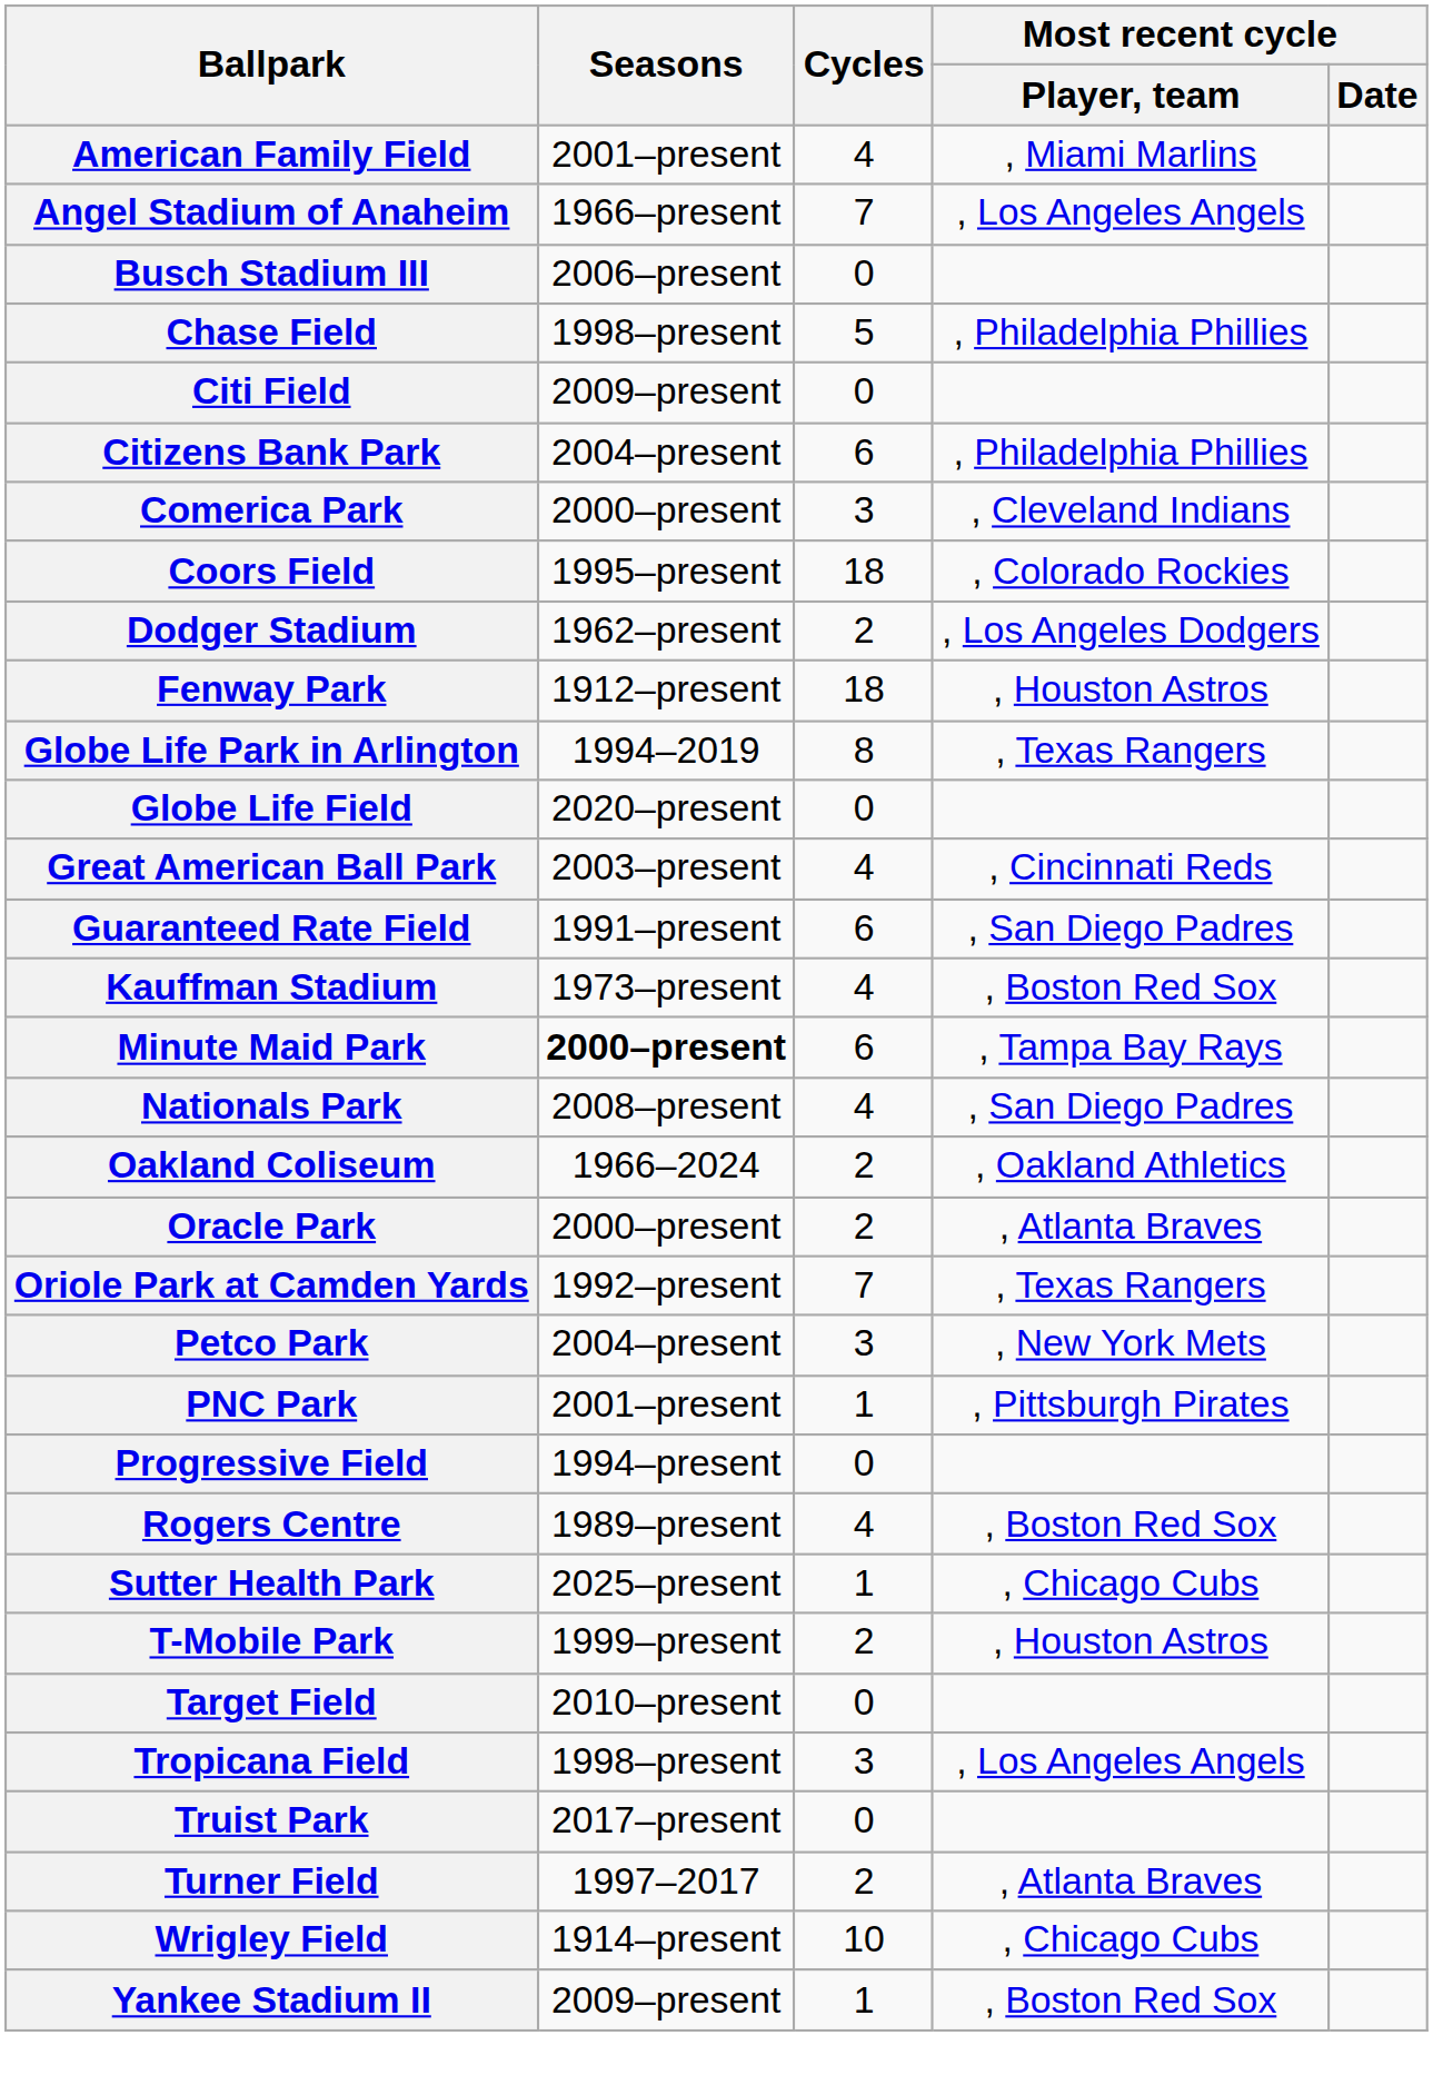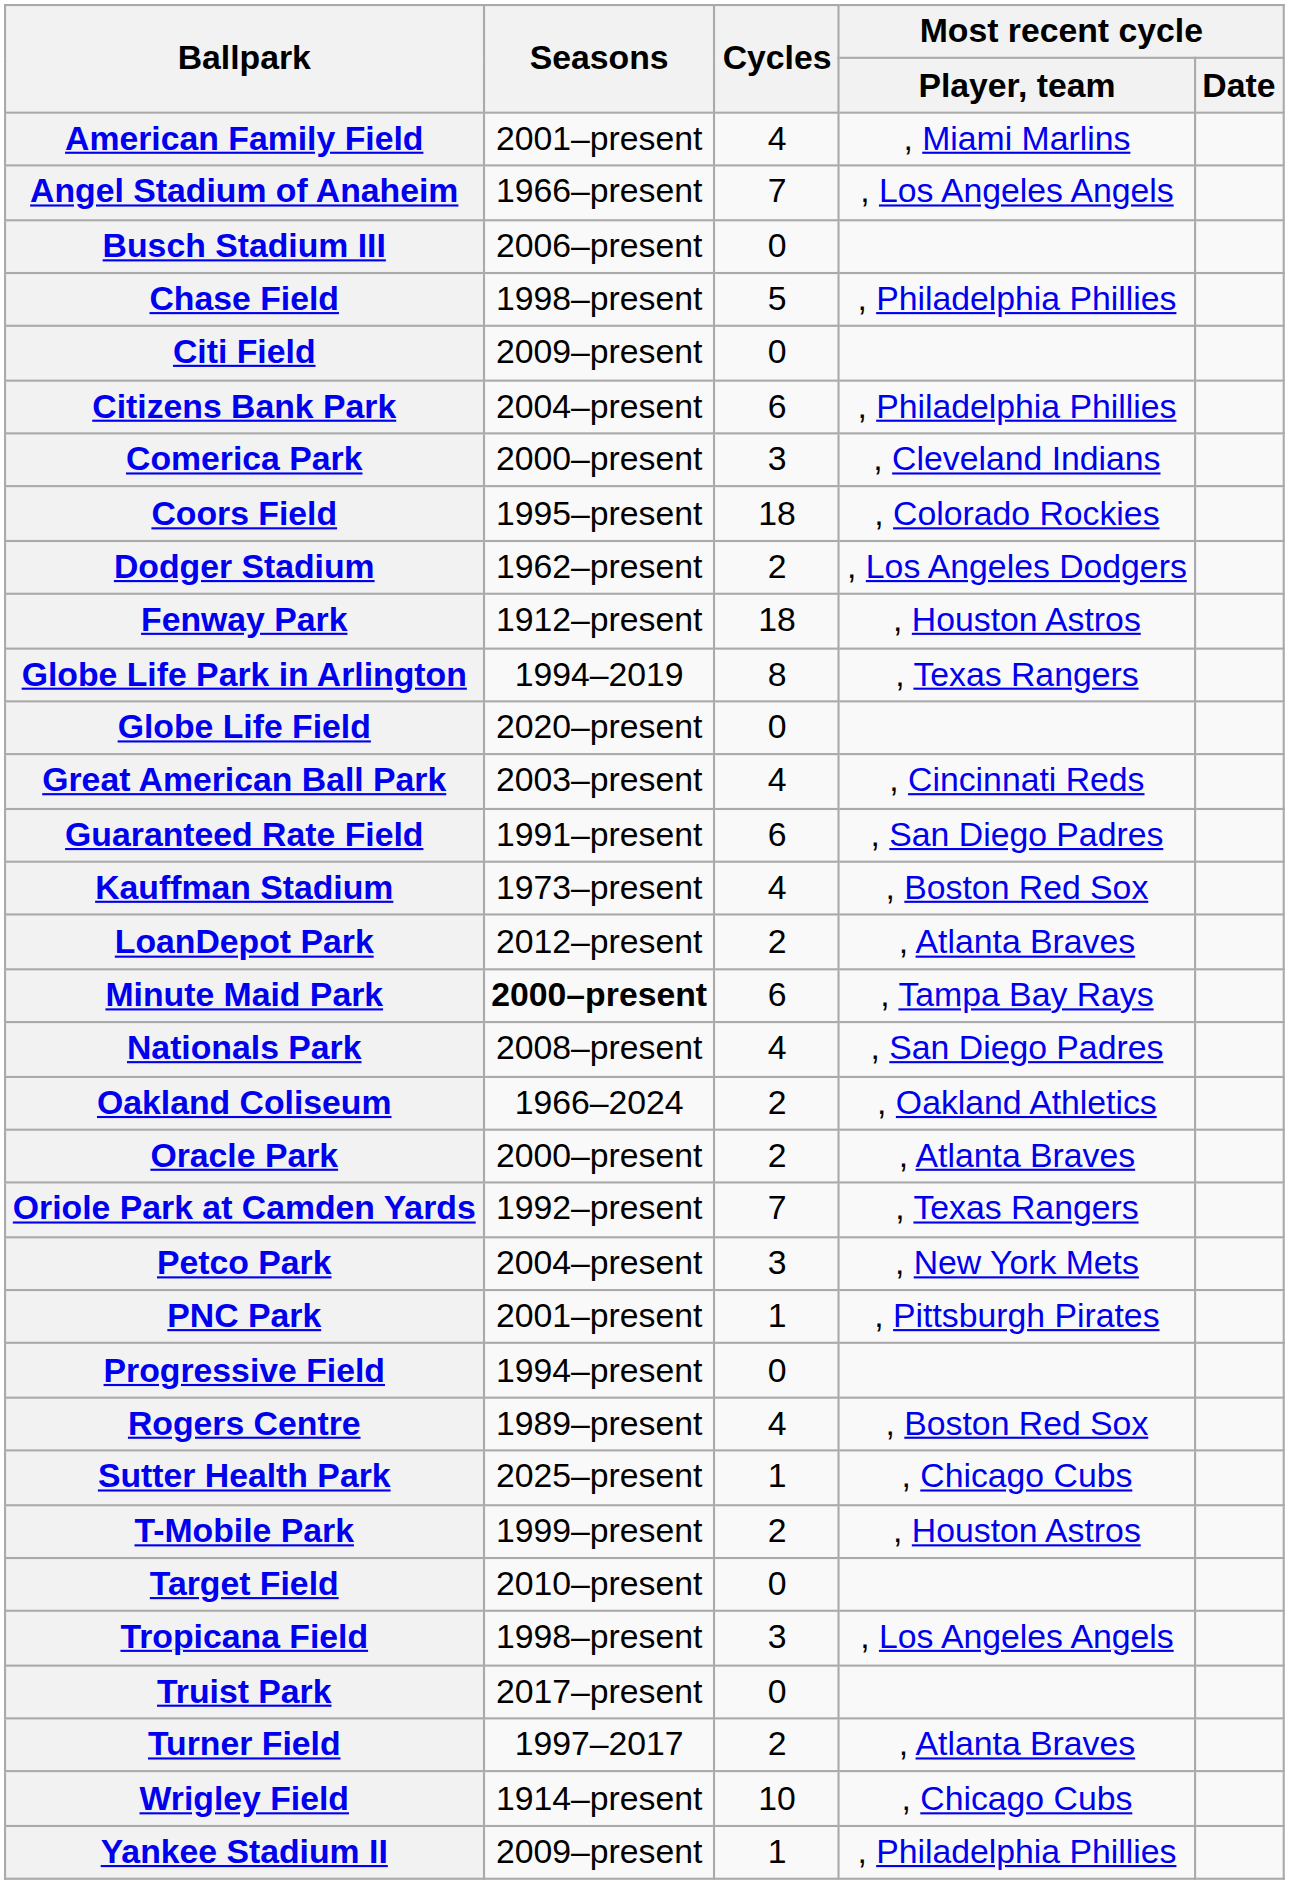 <table class="wikitable sortable plainrowheaders" style="text-align:center">
 <tr>
 <th rowspan=2>Ballpark</th>
 <th rowspan=2>Seasons</th>
 <th rowspan=2>Cycles</th>
 <th colspan=2>Most recent cycle</th>
 </tr>
 <tr>
 <th>Player, team</th>
 <th>Date</th>
 </tr>
 <tr>
 <th scope="row"><strong><a href='#'>American Family Field</a></strong></th>
 <td>2001–present</td>
 <td>4</td>
 <td>, <a href='#'>Miami Marlins</a></td>
 <td></td>
 </tr>
 <tr>
 <th scope="row"><strong><a href='#'>Angel Stadium of Anaheim</a></strong></th>
 <td>1966–present</td>
 <td>7</td>
 <td>, <a href='#'>Los Angeles Angels</a></td>
 <td></td>
 </tr>
 <tr>
 <th scope="row"><strong><a href='#'>Busch Stadium III</a></strong></th>
 <td>2006–present</td>
 <td>0</td>
 <td></td>
 <td></td>
 </tr>
 <tr>
 <th scope="row"><strong><a href='#'>Chase Field</a></strong></th>
 <td>1998–present</td>
 <td>5</td>
 <td>, <a href='#'>Philadelphia Phillies</a></td>
 <td></td>
 </tr>
 <tr>
 <th scope="row"><strong><a href='#'>Citi Field</a></strong></th>
 <td>2009–present</td>
 <td>0</td>
 <td></td>
 <td></td>
 </tr>
 <tr>
 <th scope="row"><strong><a href='#'>Citizens Bank Park</a></strong></th>
 <td>2004–present</td>
 <td>6</td>
 <td>, <a href='#'>Philadelphia Phillies</a></td>
 <td></td>
 </tr>
 <tr>
 <th scope="row"><strong><a href='#'>Comerica Park</a></strong></th>
 <td>2000–present</td>
 <td>3</td>
 <td>, <a href='#'>Cleveland Indians</a></td>
 <td></td>
 </tr>
 <tr>
 <th scope="row"><strong><a href='#'>Coors Field</a></strong></th>
 <td>1995–present</td>
 <td>18</td>
 <td>, <a href='#'>Colorado Rockies</a></td>
 <td></td>
 </tr>
 <tr>
 <th scope="row"><strong><a href='#'>Dodger Stadium</a></strong></th>
 <td>1962–present</td>
 <td>2</td>
 <td>, <a href='#'>Los Angeles Dodgers</a></td>
 <td></td>
 </tr>
 <tr>
 <th scope="row"><strong><a href='#'>Fenway Park</a></strong></th>
 <td>1912–present</td>
 <td>18</td>
 <td>, <a href='#'>Houston Astros</a></td>
 <td></td>
 </tr>
 <tr>
 <th scope="row"><a href='#'>Globe Life Park in Arlington</a></th>
 <td>1994–2019</td>
 <td>8</td>
 <td>, <a href='#'>Texas Rangers</a></td>
 <td></td>
 </tr>
 <tr>
 <th scope="row"><strong><a href='#'>Globe Life Field</a></strong></th>
 <td>2020–present</td>
 <td>0</td>
 <td></td>
 <td></td>
 </tr>
 <tr>
 <th scope="row"><strong><a href='#'>Great American Ball Park</a></strong></th>
 <td>2003–present</td>
 <td>4</td>
 <td>, <a href='#'>Cincinnati Reds</a></td>
 <td></td>
 </tr>
 <tr>
 <th scope="row"><strong><a href='#'>Guaranteed Rate Field</a></strong></th>
 <td>1991–present</td>
 <td>6</td>
 <td>, <a href='#'>San Diego Padres</a></td>
 <td></td>
 </tr>
 <tr>
 <th scope="row"><strong><a href='#'>Kauffman Stadium</a></strong></th>
 <td>1973–present</td>
 <td>4</td>
 <td>, <a href='#'>Boston Red Sox</a></td>
+<td></td>
+</tr>
+<tr>
+<th scope="row"><strong><a href='#'>LoanDepot Park</a></strong></th>
+<td>2012–present</td>
+<td>2</td>
+<td>, <a href='#'>Atlanta Braves</a></td>
 <td></td>
 </tr>
 <tr>
 <th scope="row"><strong><a href='#'>Minute Maid Park</a></strong></th>
 <td><strong>2000–present</strong></td>
 <td>6</td>
 <td>, <a href='#'>Tampa Bay Rays</a></td>
 <td></td>
 </tr>
 <tr>
 <th scope="row"><strong><a href='#'>Nationals Park</a></strong></th>
 <td>2008–present</td>
 <td>4</td>
 <td>, <a href='#'>San Diego Padres</a></td>
 <td></td>
 </tr>
 <tr>
 <th scope="row"><a href='#'>Oakland Coliseum</a></th>
 <td>1966–2024</td>
 <td>2</td>
 <td>, <a href='#'>Oakland Athletics</a></td>
 <td></td>
 </tr>
 <tr>
 <th scope="row"><strong><a href='#'>Oracle Park</a></strong></th>
 <td>2000–present</td>
 <td>2</td>
 <td>, <a href='#'>Atlanta Braves</a></td>
 <td></td>
 </tr>
 <tr>
 <th scope="row"><strong><a href='#'>Oriole Park at Camden Yards</a></strong></th>
 <td>1992–present</td>
 <td>7</td>
 <td>, <a href='#'>Texas Rangers</a></td>
 <td></td>
 </tr>
 <tr>
 <th scope="row"><strong><a href='#'>Petco Park</a></strong></th>
 <td>2004–present</td>
 <td>3</td>
 <td>, <a href='#'>New York Mets</a></td>
 <td></td>
 </tr>
 <tr>
 <th scope="row"><strong><a href='#'>PNC Park</a></strong></th>
 <td>2001–present</td>
 <td>1</td>
 <td>, <a href='#'>Pittsburgh Pirates</a></td>
 <td></td>
 </tr>
 <tr>
 <th scope="row"><strong><a href='#'>Progressive Field</a></strong></th>
 <td>1994–present</td>
 <td>0</td>
 <td></td>
 <td></td>
 </tr>
 <tr>
 <th scope="row"><strong><a href='#'>Rogers Centre</a></strong></th>
 <td>1989–present</td>
 <td>4</td>
 <td>, <a href='#'>Boston Red Sox</a></td>
 <td></td>
 </tr>
 <tr>
 <th scope="row"><strong><a href='#'>Sutter Health Park</a></strong></th>
 <td>2025–present</td>
 <td>1</td>
 <td>, <a href='#'>Chicago Cubs</a></td>
 <td></td>
 </tr>
 <tr>
 <th scope="row"><strong><a href='#'>T-Mobile Park</a></strong></th>
 <td>1999–present</td>
 <td>2</td>
 <td>, <a href='#'>Houston Astros</a></td>
 <td></td>
 </tr>
 <tr>
 <th scope="row"><strong><a href='#'>Target Field</a></strong></th>
 <td>2010–present</td>
 <td>0</td>
 <td></td>
 <td></td>
 </tr>
 <tr>
 <th scope="row"><strong><a href='#'>Tropicana Field</a></strong></th>
 <td>1998–present</td>
 <td>3</td>
 <td>, <a href='#'>Los Angeles Angels</a></td>
 <td></td>
 </tr>
 <tr>
 <th scope="row"><strong><a href='#'>Truist Park</a></strong></th>
 <td>2017–present</td>
 <td>0</td>
 <td></td>
 <td></td>
 </tr>
 <tr>
 <th scope="row"><a href='#'>Turner Field</a></th>
 <td>1997–2017</td>
 <td>2</td>
 <td>, <a href='#'>Atlanta Braves</a></td>
 <td></td>
 </tr>
 <tr>
 <th scope="row"><strong><a href='#'>Wrigley Field</a></strong></th>
 <td>1914–present</td>
 <td>10</td>
 <td>, <a href='#'>Chicago Cubs</a></td>
 <td></td>
 </tr>
 <tr>
 <th scope="row"><strong><a href='#'>Yankee Stadium II</a></strong></th>
 <td>2009–present</td>
 <td>1</td>
-<td>, <a href='#'>Boston Red Sox</a></td>
+<td>, <a href='#'>Philadelphia Phillies</a></td>
 <td></td>
 </tr>
 </table>
